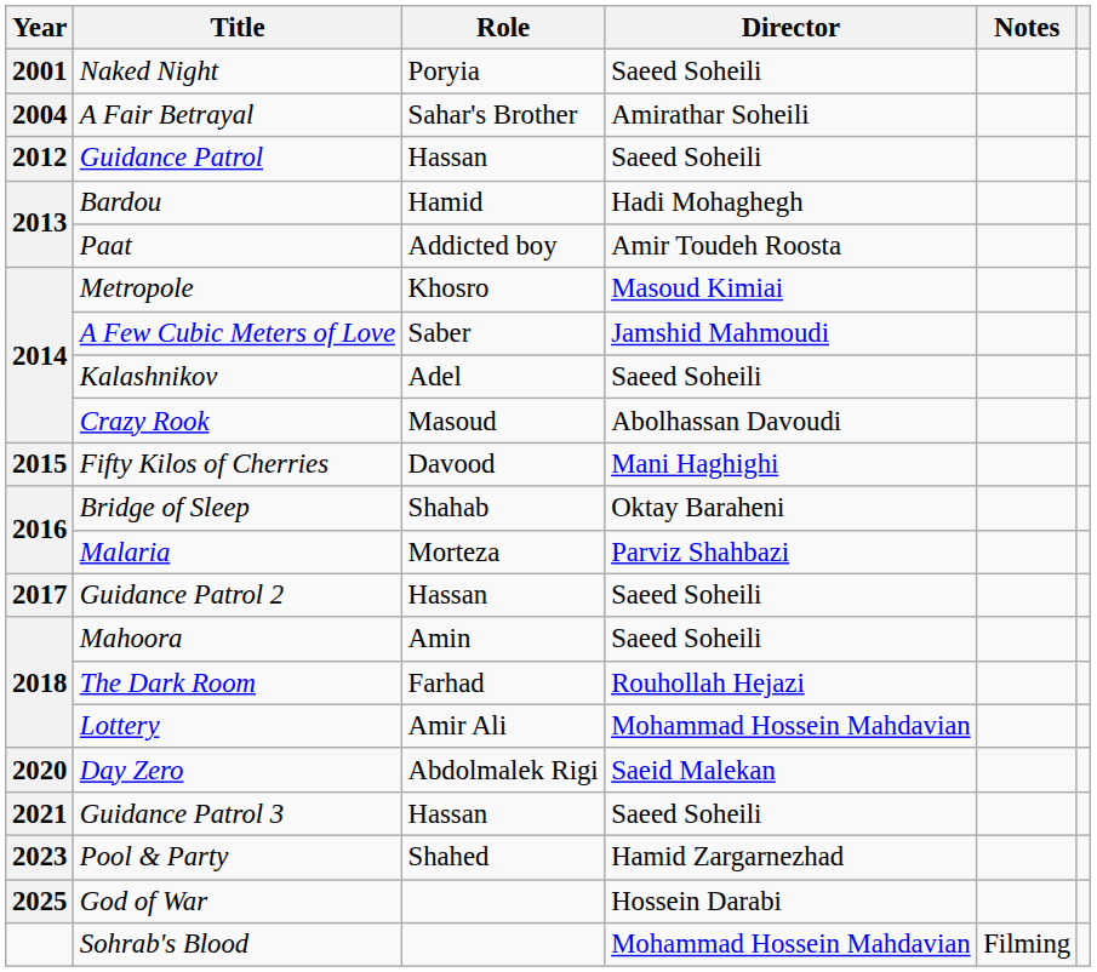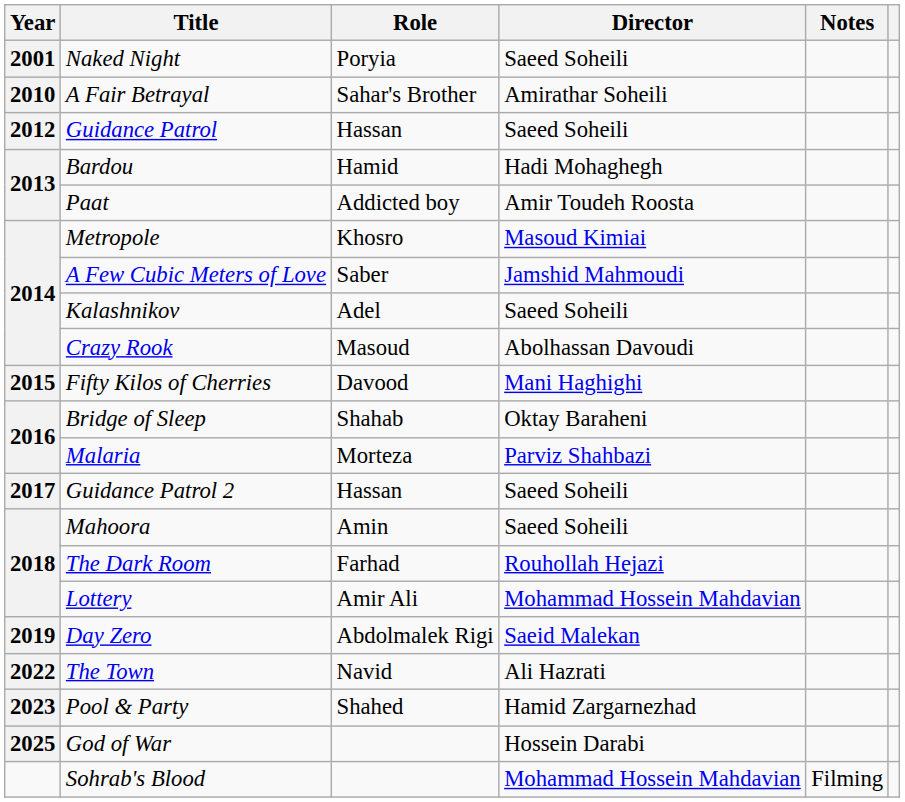 <table class="wikitable plainrowheaders sortable"  style=font-size:100%>
 <tr>
 <th scope="col">Year</th>
 <th scope="col">Title</th>
 <th scope="col">Role</th>
 <th scope="col">Director</th>
 <th scope="col" class="unsortable">Notes</th>
 <th scope="col" class="unsortable"></th>
 </tr>
 <tr>
 <th scope=row>2001</th>
 <td><em>Naked Night</em></td>
 <td>Poryia</td>
 <td>Saeed Soheili</td>
 <td></td>
 <td></td>
 </tr>
 <tr>
-<th scope=row>2004</th>
+<th scope=row>2010</th>
 <td><em>A Fair Betrayal</em></td>
 <td>Sahar's Brother</td>
 <td>Amirathar Soheili</td>
 <td></td>
 <td></td>
 </tr>
 <tr>
 <th scope=row>2012</th>
 <td><a href='#'><em>Guidance Patrol</em></a></td>
 <td>Hassan</td>
 <td>Saeed Soheili</td>
 <td></td>
 <td></td>
 </tr>
 <tr>
 <th scope=row rowspan="2">2013</th>
 <td><em>Bardou</em></td>
 <td>Hamid</td>
 <td>Hadi Mohaghegh</td>
 <td></td>
 <td></td>
 </tr>
 <tr>
 <td><em>Paat</em></td>
 <td>Addicted boy</td>
 <td>Amir Toudeh Roosta</td>
 <td></td>
 <td></td>
 </tr>
 <tr>
 <th scope=row rowspan="4">2014</th>
 <td><em>Metropole</em></td>
 <td>Khosro</td>
 <td><a href='#'>Masoud Kimiai</a></td>
 <td></td>
 <td></td>
 </tr>
 <tr>
 <td><em><a href='#'>A Few Cubic Meters of Love</a></em></td>
 <td>Saber</td>
 <td><a href='#'>Jamshid Mahmoudi</a></td>
 <td></td>
 <td></td>
 </tr>
 <tr>
 <td><em>Kalashnikov</em></td>
 <td>Adel</td>
 <td>Saeed Soheili</td>
 <td></td>
 <td></td>
 </tr>
 <tr>
 <td><em><a href='#'>Crazy Rook</a></em></td>
 <td>Masoud</td>
 <td>Abolhassan Davoudi</td>
 <td></td>
 <td></td>
 </tr>
 <tr>
 <th scope=row>2015</th>
 <td><em>Fifty Kilos of Cherries</em></td>
 <td>Davood</td>
 <td><a href='#'>Mani Haghighi</a></td>
 <td></td>
 <td></td>
 </tr>
 <tr>
 <th scope=row rowspan="2">2016</th>
 <td><em>Bridge of Sleep</em></td>
 <td>Shahab</td>
 <td>Oktay Baraheni</td>
 <td></td>
 <td></td>
 </tr>
 <tr>
 <td><a href='#'><em>Malaria</em></a></td>
 <td>Morteza</td>
 <td><a href='#'>Parviz Shahbazi</a></td>
 <td></td>
 <td></td>
 </tr>
 <tr>
 <th scope=row>2017</th>
 <td><em>Guidance Patrol 2</em></td>
 <td>Hassan</td>
 <td>Saeed Soheili</td>
 <td></td>
 <td></td>
 </tr>
 <tr>
 <th scope=row rowspan="3">2018</th>
 <td><em>Mahoora</em></td>
 <td>Amin</td>
 <td>Saeed Soheili</td>
 <td></td>
 <td></td>
 </tr>
 <tr>
 <td><a href='#'><em>The Dark Room</em></a></td>
 <td>Farhad</td>
 <td><a href='#'>Rouhollah Hejazi</a></td>
 <td></td>
 <td></td>
 </tr>
 <tr>
 <td><a href='#'><em>Lottery</em></a></td>
 <td>Amir Ali</td>
 <td><a href='#'>Mohammad Hossein Mahdavian</a></td>
 <td></td>
 <td></td>
 </tr>
 <tr>
-<th scope=row>2020</th>
+<th scope=row>2019</th>
 <td><em><a href='#'>Day Zero</a></em></td>
 <td>Abdolmalek Rigi</td>
 <td><a href='#'>Saeid Malekan</a></td>
 <td></td>
 <td></td>
 </tr>
 <tr>
-<th scope=row>2021</th>
-<td><em>Guidance Patrol 3</em></td>
-<td>Hassan</td>
-<td>Saeed Soheili</td>
+<th scope=row>2022</th>
+<td><em><a href='#'>The Town</a></em></td>
+<td>Navid</td>
+<td>Ali Hazrati</td>
 <td></td>
 <td></td>
 </tr>
 <tr>
 <th scope=row>2023</th>
 <td><em>Pool & Party</em></td>
 <td>Shahed</td>
 <td>Hamid Zargarnezhad</td>
 <td></td>
 <td></td>
 </tr>
 <tr>
 <th scope=row>2025</th>
 <td><em>God of War</em></td>
 <td></td>
 <td>Hossein Darabi</td>
 <td></td>
 <td></td>
 </tr>
 <tr>
 <td></td>
 <td><em>Sohrab's Blood</em></td>
 <td></td>
 <td><a href='#'>Mohammad Hossein Mahdavian</a></td>
 <td>Filming</td>
 <td></td>
 </tr>
 </table>
